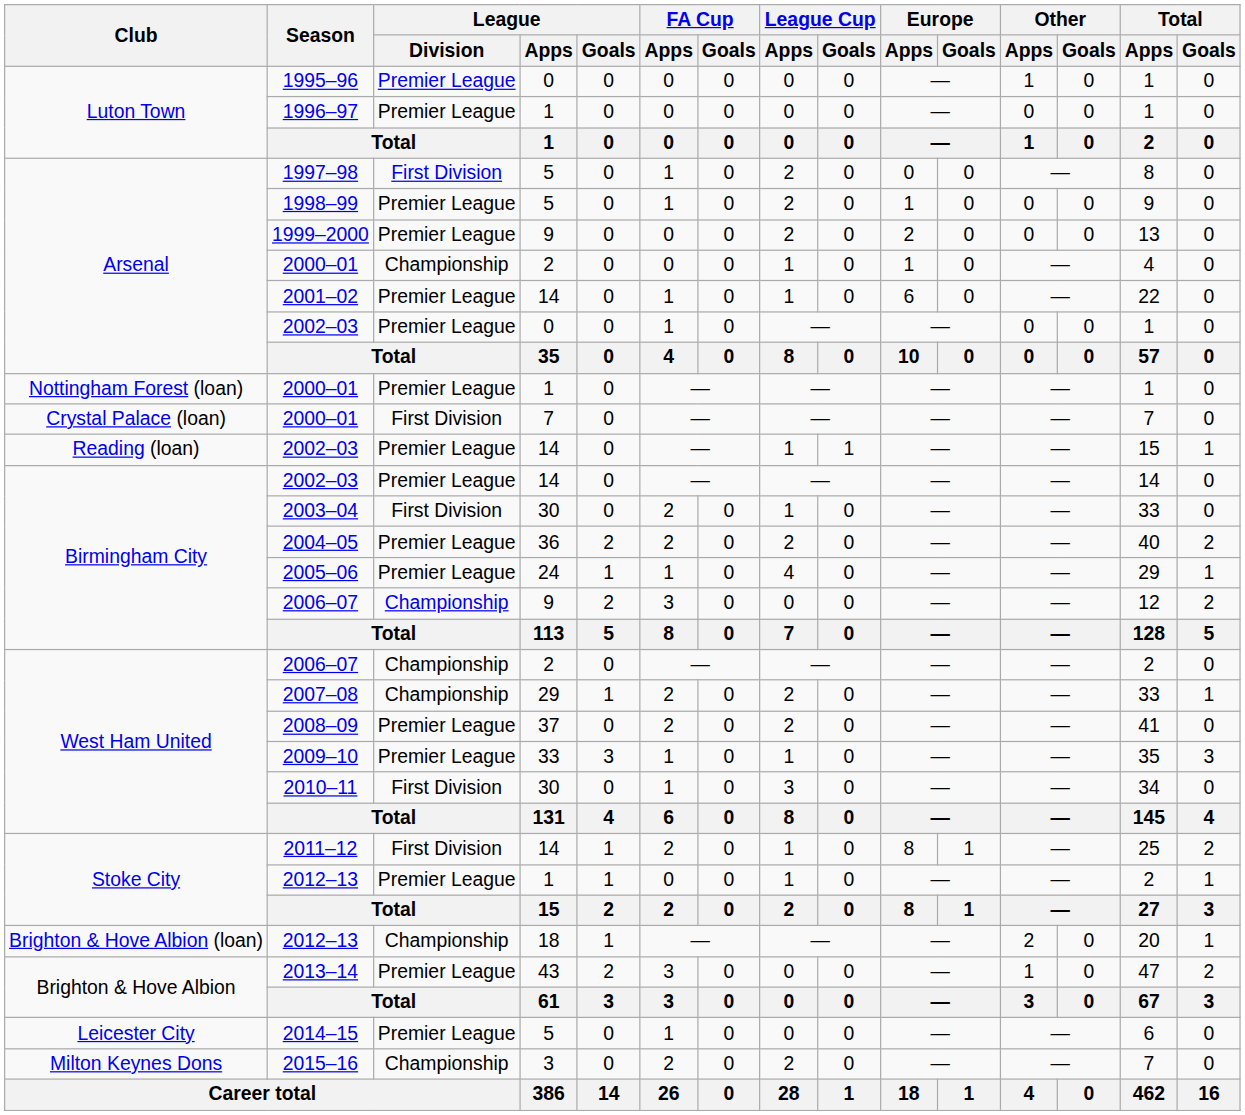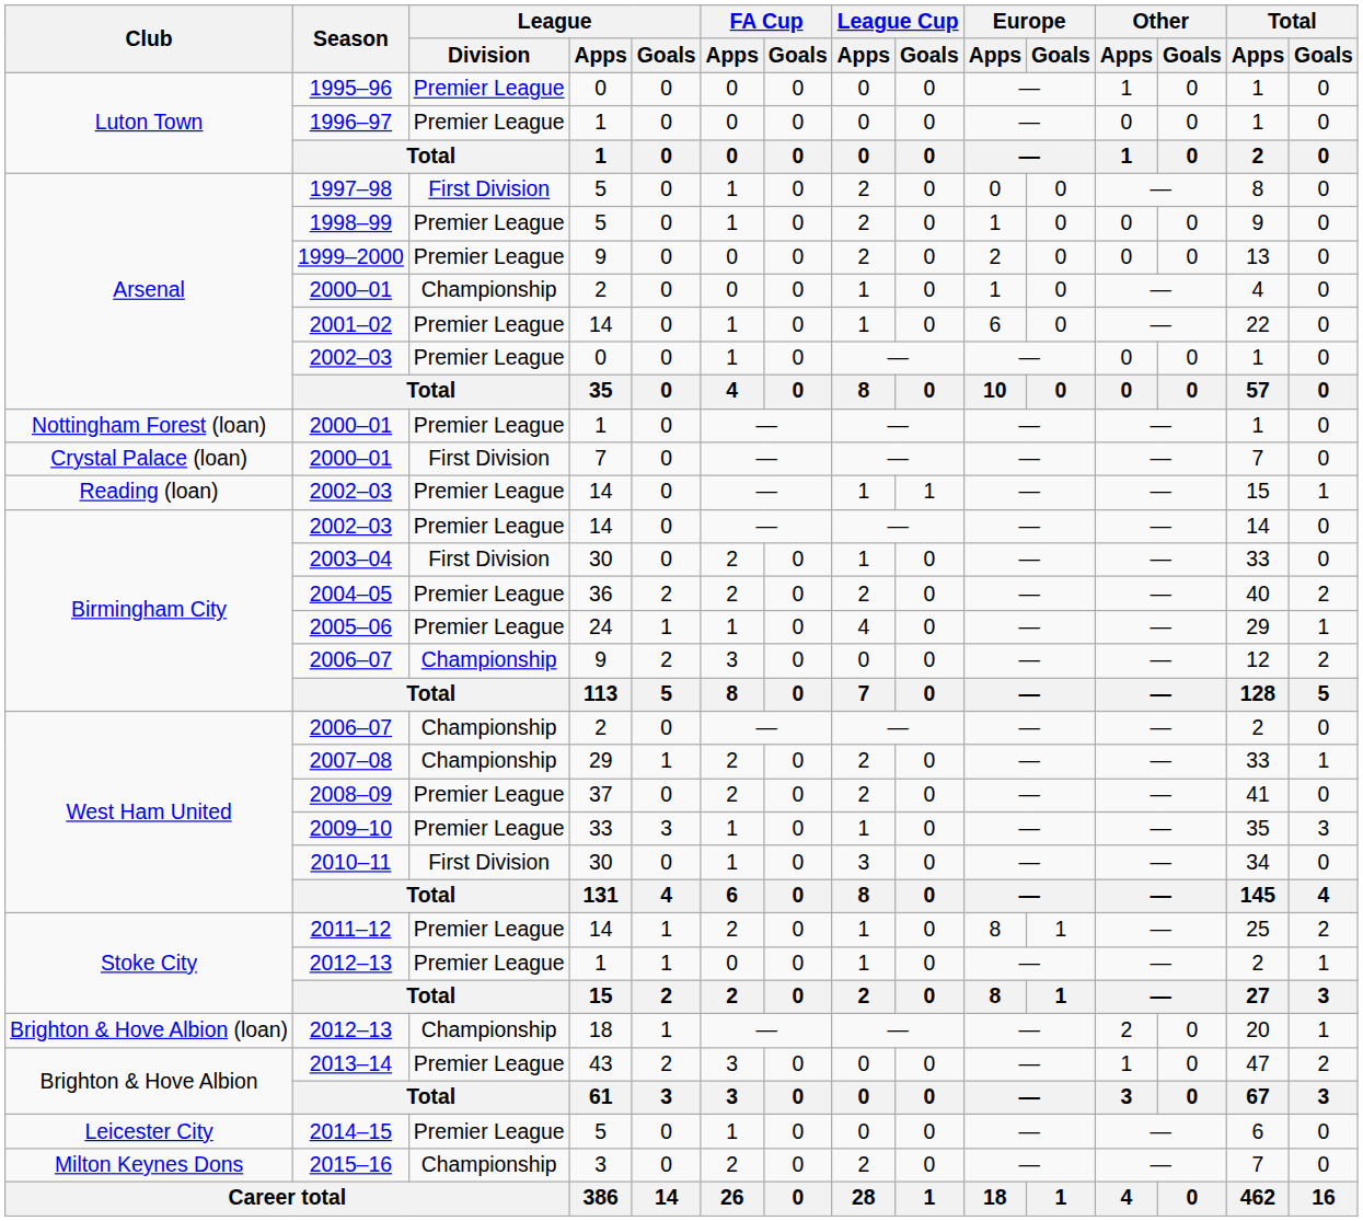 <table class=wikitable style="text-align:center">
 <tr>
 <th rowspan=2>Club</th>
 <th rowspan=2>Season</th>
 <th colspan=3>League</th>
 <th colspan=2><a href='#'>FA Cup</a></th>
 <th colspan=2><a href='#'>League Cup</a></th>
 <th colspan=2>Europe</th>
 <th colspan=2>Other</th>
 <th colspan=2>Total</th>
 </tr>
 <tr>
 <th>Division</th>
 <th>Apps</th>
 <th>Goals</th>
 <th>Apps</th>
 <th>Goals</th>
 <th>Apps</th>
 <th>Goals</th>
 <th>Apps</th>
 <th>Goals</th>
 <th>Apps</th>
 <th>Goals</th>
 <th>Apps</th>
 <th>Goals</th>
 </tr>
 <tr>
 <td rowspan=3><a href='#'>Luton Town</a></td>
 <td><a href='#'>1995–96</a></td>
 <td><a href='#'>Premier League</a></td>
 <td>0</td>
 <td>0</td>
 <td>0</td>
 <td>0</td>
 <td>0</td>
 <td>0</td>
 <td colspan=2>—</td>
 <td>1</td>
 <td>0</td>
 <td>1</td>
 <td>0</td>
 </tr>
 <tr>
 <td><a href='#'>1996–97</a></td>
 <td>Premier League</td>
 <td>1</td>
 <td>0</td>
 <td>0</td>
 <td>0</td>
 <td>0</td>
 <td>0</td>
 <td colspan=2>—</td>
 <td>0</td>
 <td>0</td>
 <td>1</td>
 <td>0</td>
 </tr>
 <tr>
 <th colspan=2>Total</th>
 <th>1</th>
 <th>0</th>
 <th>0</th>
 <th>0</th>
 <th>0</th>
 <th>0</th>
 <th colspan=2>—</th>
 <th>1</th>
 <th>0</th>
 <th>2</th>
 <th>0</th>
 </tr>
 <tr>
 <td rowspan=7><a href='#'>Arsenal</a></td>
 <td><a href='#'>1997–98</a></td>
 <td><a href='#'>First Division</a></td>
 <td>5</td>
 <td>0</td>
 <td>1</td>
 <td>0</td>
 <td>2</td>
 <td>0</td>
 <td>0</td>
 <td>0</td>
 <td colspan=2>—</td>
 <td>8</td>
 <td>0</td>
 </tr>
 <tr>
 <td><a href='#'>1998–99</a></td>
 <td>Premier League</td>
 <td>5</td>
 <td>0</td>
 <td>1</td>
 <td>0</td>
 <td>2</td>
 <td>0</td>
 <td>1</td>
 <td>0</td>
 <td>0</td>
 <td>0</td>
 <td>9</td>
 <td>0</td>
 </tr>
 <tr>
 <td><a href='#'>1999–2000</a></td>
 <td>Premier League</td>
 <td>9</td>
 <td>0</td>
 <td>0</td>
 <td>0</td>
 <td>2</td>
 <td>0</td>
 <td>2</td>
 <td>0</td>
 <td>0</td>
 <td>0</td>
 <td>13</td>
 <td>0</td>
 </tr>
 <tr>
 <td><a href='#'>2000–01</a></td>
 <td>Championship</td>
 <td>2</td>
 <td>0</td>
 <td>0</td>
 <td>0</td>
 <td>1</td>
 <td>0</td>
 <td>1</td>
 <td>0</td>
 <td colspan=2>—</td>
 <td>4</td>
 <td>0</td>
 </tr>
 <tr>
 <td><a href='#'>2001–02</a></td>
 <td>Premier League</td>
 <td>14</td>
 <td>0</td>
 <td>1</td>
 <td>0</td>
 <td>1</td>
 <td>0</td>
 <td>6</td>
 <td>0</td>
 <td colspan=2>—</td>
 <td>22</td>
 <td>0</td>
 </tr>
 <tr>
 <td><a href='#'>2002–03</a></td>
 <td>Premier League</td>
 <td>0</td>
 <td>0</td>
 <td>1</td>
 <td>0</td>
 <td colspan=2>—</td>
 <td colspan=2>—</td>
 <td>0</td>
 <td>0</td>
 <td>1</td>
 <td>0</td>
 </tr>
 <tr>
 <th colspan=2>Total</th>
 <th>35</th>
 <th>0</th>
 <th>4</th>
 <th>0</th>
 <th>8</th>
 <th>0</th>
 <th>10</th>
 <th>0</th>
 <th>0</th>
 <th>0</th>
 <th>57</th>
 <th>0</th>
 </tr>
 <tr>
 <td><a href='#'>Nottingham Forest</a> (loan)</td>
 <td><a href='#'>2000–01</a></td>
 <td>Premier League</td>
 <td>1</td>
 <td>0</td>
 <td colspan=2>—</td>
 <td colspan=2>—</td>
 <td colspan=2>—</td>
 <td colspan=2>—</td>
 <td>1</td>
 <td>0</td>
 </tr>
 <tr>
 <td><a href='#'>Crystal Palace</a> (loan)</td>
 <td><a href='#'>2000–01</a></td>
 <td>First Division</td>
 <td>7</td>
 <td>0</td>
 <td colspan=2>—</td>
 <td colspan=2>—</td>
 <td colspan=2>—</td>
 <td colspan=2>—</td>
 <td>7</td>
 <td>0</td>
 </tr>
 <tr>
 <td><a href='#'>Reading</a> (loan)</td>
 <td><a href='#'>2002–03</a></td>
 <td>Premier League</td>
 <td>14</td>
 <td>0</td>
 <td colspan=2>—</td>
 <td>1</td>
 <td>1</td>
 <td colspan=2>—</td>
 <td colspan=2>—</td>
 <td>15</td>
 <td>1</td>
 </tr>
 <tr>
 <td rowspan=6><a href='#'>Birmingham City</a></td>
 <td><a href='#'>2002–03</a></td>
 <td>Premier League</td>
 <td>14</td>
 <td>0</td>
 <td colspan=2>—</td>
 <td colspan=2>—</td>
 <td colspan=2>—</td>
 <td colspan=2>—</td>
 <td>14</td>
 <td>0</td>
 </tr>
 <tr>
 <td><a href='#'>2003–04</a></td>
 <td>First Division</td>
 <td>30</td>
 <td>0</td>
 <td>2</td>
 <td>0</td>
 <td>1</td>
 <td>0</td>
 <td colspan=2>—</td>
 <td colspan=2>—</td>
 <td>33</td>
 <td>0</td>
 </tr>
 <tr>
 <td><a href='#'>2004–05</a></td>
 <td>Premier League</td>
 <td>36</td>
 <td>2</td>
 <td>2</td>
 <td>0</td>
 <td>2</td>
 <td>0</td>
 <td colspan=2>—</td>
 <td colspan=2>—</td>
 <td>40</td>
 <td>2</td>
 </tr>
 <tr>
 <td><a href='#'>2005–06</a></td>
 <td>Premier League</td>
 <td>24</td>
 <td>1</td>
 <td>1</td>
 <td>0</td>
 <td>4</td>
 <td>0</td>
 <td colspan=2>—</td>
 <td colspan=2>—</td>
 <td>29</td>
 <td>1</td>
 </tr>
 <tr>
 <td><a href='#'>2006–07</a></td>
 <td><a href='#'>Championship</a></td>
 <td>9</td>
 <td>2</td>
 <td>3</td>
 <td>0</td>
 <td>0</td>
 <td>0</td>
 <td colspan=2>—</td>
 <td colspan=2>—</td>
 <td>12</td>
 <td>2</td>
 </tr>
 <tr>
 <th colspan=2>Total</th>
 <th>113</th>
 <th>5</th>
 <th>8</th>
 <th>0</th>
 <th>7</th>
 <th>0</th>
 <th colspan=2>—</th>
 <th colspan=2>—</th>
 <th>128</th>
 <th>5</th>
 </tr>
 <tr>
 <td rowspan=6><a href='#'>West Ham United</a></td>
 <td><a href='#'>2006–07</a></td>
 <td>Championship</td>
 <td>2</td>
 <td>0</td>
 <td colspan=2>—</td>
 <td colspan=2>—</td>
 <td colspan=2>—</td>
 <td colspan=2>—</td>
 <td>2</td>
 <td>0</td>
 </tr>
 <tr>
 <td><a href='#'>2007–08</a></td>
 <td>Championship</td>
 <td>29</td>
 <td>1</td>
 <td>2</td>
 <td>0</td>
 <td>2</td>
 <td>0</td>
 <td colspan=2>—</td>
 <td colspan=2>—</td>
 <td>33</td>
 <td>1</td>
 </tr>
 <tr>
 <td><a href='#'>2008–09</a></td>
 <td>Premier League</td>
 <td>37</td>
 <td>0</td>
 <td>2</td>
 <td>0</td>
 <td>2</td>
 <td>0</td>
 <td colspan=2>—</td>
 <td colspan=2>—</td>
 <td>41</td>
 <td>0</td>
 </tr>
 <tr>
 <td><a href='#'>2009–10</a></td>
 <td>Premier League</td>
 <td>33</td>
 <td>3</td>
 <td>1</td>
 <td>0</td>
 <td>1</td>
 <td>0</td>
 <td colspan=2>—</td>
 <td colspan=2>—</td>
 <td>35</td>
 <td>3</td>
 </tr>
 <tr>
 <td><a href='#'>2010–11</a></td>
 <td>First Division</td>
 <td>30</td>
 <td>0</td>
 <td>1</td>
 <td>0</td>
 <td>3</td>
 <td>0</td>
 <td colspan=2>—</td>
 <td colspan=2>—</td>
 <td>34</td>
 <td>0</td>
 </tr>
 <tr>
 <th colspan=2>Total</th>
 <th>131</th>
 <th>4</th>
 <th>6</th>
 <th>0</th>
 <th>8</th>
 <th>0</th>
 <th colspan=2>—</th>
 <th colspan=2>—</th>
 <th>145</th>
 <th>4</th>
 </tr>
 <tr>
 <td rowspan=3><a href='#'>Stoke City</a></td>
 <td><a href='#'>2011–12</a></td>
-<td>First Division</td>
+<td>Premier League</td>
 <td>14</td>
 <td>1</td>
 <td>2</td>
 <td>0</td>
 <td>1</td>
 <td>0</td>
 <td>8</td>
 <td>1</td>
 <td colspan=2>—</td>
 <td>25</td>
 <td>2</td>
 </tr>
 <tr>
 <td><a href='#'>2012–13</a></td>
 <td>Premier League</td>
 <td>1</td>
 <td>1</td>
 <td>0</td>
 <td>0</td>
 <td>1</td>
 <td>0</td>
 <td colspan=2>—</td>
 <td colspan=2>—</td>
 <td>2</td>
 <td>1</td>
 </tr>
 <tr>
 <th colspan=2>Total</th>
 <th>15</th>
 <th>2</th>
 <th>2</th>
 <th>0</th>
 <th>2</th>
 <th>0</th>
 <th>8</th>
 <th>1</th>
 <th colspan=2>—</th>
 <th>27</th>
 <th>3</th>
 </tr>
 <tr>
 <td><a href='#'>Brighton & Hove Albion</a> (loan)</td>
 <td><a href='#'>2012–13</a></td>
 <td>Championship</td>
 <td>18</td>
 <td>1</td>
 <td colspan=2>—</td>
 <td colspan=2>—</td>
 <td colspan=2>—</td>
 <td>2</td>
 <td>0</td>
 <td>20</td>
 <td>1</td>
 </tr>
 <tr>
 <td rowspan=2>Brighton & Hove Albion</td>
 <td><a href='#'>2013–14</a></td>
 <td>Premier League</td>
 <td>43</td>
 <td>2</td>
 <td>3</td>
 <td>0</td>
 <td>0</td>
 <td>0</td>
 <td colspan=2>—</td>
 <td>1</td>
 <td>0</td>
 <td>47</td>
 <td>2</td>
 </tr>
 <tr>
 <th colspan=2>Total</th>
 <th>61</th>
 <th>3</th>
 <th>3</th>
 <th>0</th>
 <th>0</th>
 <th>0</th>
 <th colspan=2>—</th>
 <th>3</th>
 <th>0</th>
 <th>67</th>
 <th>3</th>
 </tr>
 <tr>
 <td><a href='#'>Leicester City</a></td>
 <td><a href='#'>2014–15</a></td>
 <td>Premier League</td>
 <td>5</td>
 <td>0</td>
 <td>1</td>
 <td>0</td>
 <td>0</td>
 <td>0</td>
 <td colspan=2>—</td>
 <td colspan=2>—</td>
 <td>6</td>
 <td>0</td>
 </tr>
 <tr>
 <td><a href='#'>Milton Keynes Dons</a></td>
 <td><a href='#'>2015–16</a></td>
 <td>Championship</td>
 <td>3</td>
 <td>0</td>
 <td>2</td>
 <td>0</td>
 <td>2</td>
 <td>0</td>
 <td colspan=2>—</td>
 <td colspan=2>—</td>
 <td>7</td>
 <td>0</td>
 </tr>
 <tr>
 <th colspan=3>Career total</th>
 <th>386</th>
 <th>14</th>
 <th>26</th>
 <th>0</th>
 <th>28</th>
 <th>1</th>
 <th>18</th>
 <th>1</th>
 <th>4</th>
 <th>0</th>
 <th>462</th>
 <th>16</th>
 </tr>
 </table>
